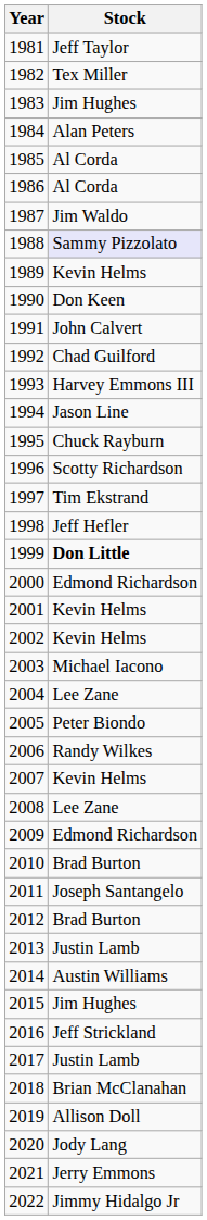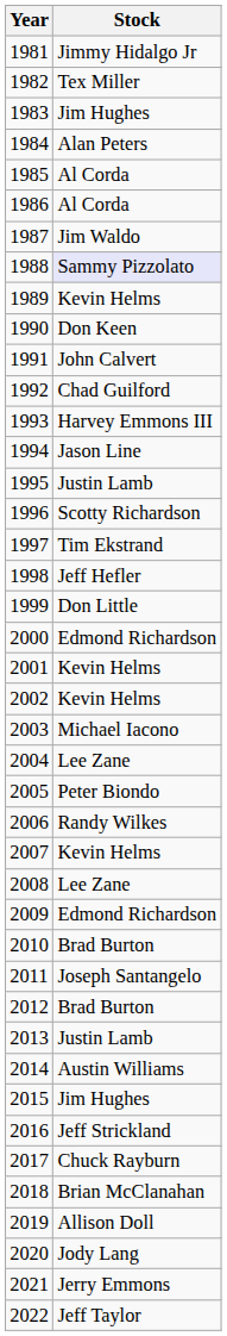 <table class="wikitable">
 <tr>
 <th>Year</th>
 <th>Stock</th>
 </tr>
 <tr>
 <td>1981</td>
-<td>Jeff Taylor</td>
+<td>Jimmy Hidalgo Jr</td>
 </tr>
 <tr>
 <td>1982</td>
 <td>Tex Miller</td>
 </tr>
 <tr>
 <td>1983</td>
 <td>Jim Hughes</td>
 </tr>
 <tr>
 <td>1984</td>
 <td>Alan Peters</td>
 </tr>
 <tr>
 <td>1985</td>
 <td>Al Corda</td>
 </tr>
 <tr>
 <td>1986</td>
 <td>Al Corda</td>
 </tr>
 <tr>
 <td>1987</td>
 <td>Jim Waldo</td>
 </tr>
 <tr>
 <td>1988</td>
 <td style="background: lavender;">Sammy Pizzolato</td>
 </tr>
 <tr>
 <td>1989</td>
 <td>Kevin Helms</td>
 </tr>
 <tr>
 <td>1990</td>
 <td>Don Keen</td>
 </tr>
 <tr>
 <td>1991</td>
 <td>John Calvert</td>
 </tr>
 <tr>
 <td>1992</td>
 <td>Chad Guilford</td>
 </tr>
 <tr>
 <td>1993</td>
 <td>Harvey Emmons III</td>
 </tr>
 <tr>
 <td>1994</td>
 <td>Jason Line</td>
 </tr>
 <tr>
 <td>1995</td>
-<td>Chuck Rayburn</td>
+<td>Justin Lamb</td>
 </tr>
 <tr>
 <td>1996</td>
 <td>Scotty Richardson</td>
 </tr>
 <tr>
 <td>1997</td>
 <td>Tim Ekstrand</td>
 </tr>
 <tr>
 <td>1998</td>
 <td>Jeff Hefler</td>
 </tr>
 <tr>
 <td>1999</td>
-<td><strong>Don Little</strong></td>
+<td>Don Little</td>
 </tr>
 <tr>
 <td>2000</td>
 <td>Edmond Richardson</td>
 </tr>
 <tr>
 <td>2001</td>
 <td>Kevin Helms</td>
 </tr>
 <tr>
 <td>2002</td>
 <td>Kevin Helms</td>
 </tr>
 <tr>
 <td>2003</td>
 <td>Michael Iacono</td>
 </tr>
 <tr>
 <td>2004</td>
 <td>Lee Zane</td>
 </tr>
 <tr>
 <td>2005</td>
 <td>Peter Biondo</td>
 </tr>
 <tr>
 <td>2006</td>
 <td>Randy Wilkes</td>
 </tr>
 <tr>
 <td>2007</td>
 <td>Kevin Helms</td>
 </tr>
 <tr>
 <td>2008</td>
 <td>Lee Zane</td>
 </tr>
 <tr>
 <td>2009</td>
 <td>Edmond Richardson</td>
 </tr>
 <tr>
 <td>2010</td>
 <td>Brad Burton</td>
 </tr>
 <tr>
 <td>2011</td>
 <td>Joseph Santangelo</td>
 </tr>
 <tr>
 <td>2012</td>
 <td>Brad Burton</td>
 </tr>
 <tr>
 <td>2013</td>
 <td>Justin Lamb</td>
 </tr>
 <tr>
 <td>2014</td>
 <td>Austin Williams</td>
 </tr>
 <tr>
 <td>2015</td>
 <td>Jim Hughes</td>
 </tr>
 <tr>
 <td>2016</td>
 <td>Jeff Strickland</td>
 </tr>
 <tr>
 <td>2017</td>
-<td>Justin Lamb</td>
+<td>Chuck Rayburn</td>
 </tr>
 <tr>
 <td>2018</td>
 <td>Brian McClanahan</td>
 </tr>
 <tr>
 <td>2019</td>
 <td>Allison Doll</td>
 </tr>
 <tr>
 <td>2020</td>
 <td>Jody Lang</td>
 </tr>
 <tr>
 <td>2021</td>
 <td>Jerry Emmons</td>
 </tr>
 <tr>
 <td>2022</td>
-<td>Jimmy Hidalgo Jr</td>
+<td>Jeff Taylor</td>
 </tr>
 </table>
